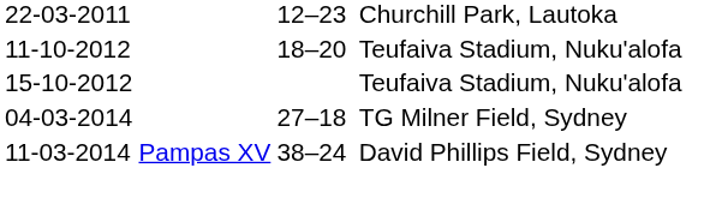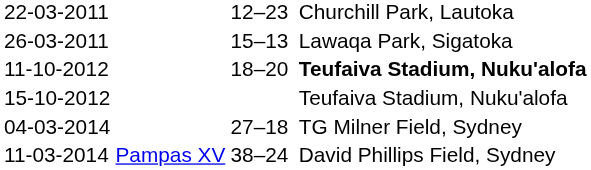 <table style= "table-layout:fixed; width=95%; margin-top:0;margin-left:0;  border-width:1px;border-style:none ;border-color:#ddd; padding:0px; vertical-align:top;">
 <tr>
 <td>22-03-2011</td>
 <td align=right></td>
 <td>12–23</td>
 <td></td>
 <td>Churchill Park, Lautoka</td>
 </tr>
 <tr>
+<td>26-03-2011</td>
+<td align=right></td>
+<td>15–13</td>
+<td></td>
+<td>Lawaqa Park, Sigatoka</td>
+</tr>
+<tr>
 <td>11-10-2012</td>
 <td align=right></td>
 <td>18–20</td>
 <td></td>
-<td>Teufaiva Stadium, Nuku'alofa</td>
+<td><strong>Teufaiva Stadium, Nuku'alofa</strong></td>
 </tr>
 <tr>
 <td>15-10-2012</td>
 <td align=right></td>
 <td></td>
 <td></td>
 <td>Teufaiva Stadium, Nuku'alofa</td>
 </tr>
 <tr>
 <td>04-03-2014</td>
 <td align=right></td>
 <td>27–18</td>
 <td></td>
 <td>TG Milner Field, Sydney</td>
 </tr>
 <tr>
 <td>11-03-2014</td>
 <td align=right><a href='#'>Pampas XV</a></td>
 <td>38–24</td>
 <td></td>
 <td>David Phillips Field, Sydney</td>
 </tr>
 </table>
